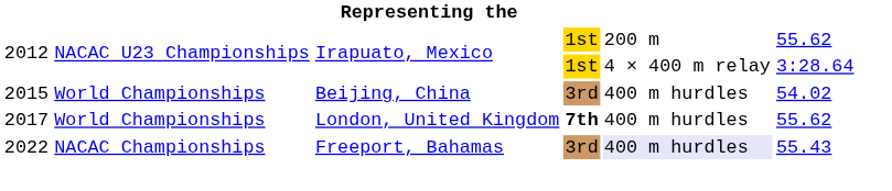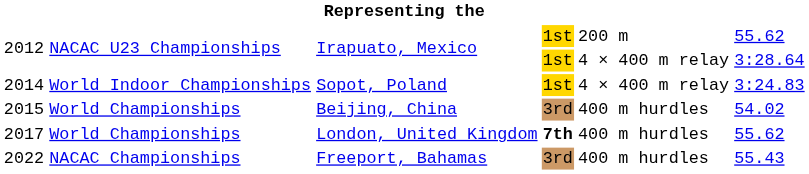 <table>
 <tr>
 <th colspan="6">Representing the </th>
 </tr>
 <tr>
 <td rowspan=2>2012</td>
 <td rowspan=2><a href='#'>NACAC U23 Championships</a></td>
 <td rowspan=2><a href='#'>Irapuato, Mexico</a></td>
 <td bgcolor=gold>1st</td>
 <td>200 m</td>
 <td><a href='#'>55.62</a></td>
 </tr>
 <tr>
 <td bgcolor=gold>1st</td>
 <td>4 × 400 m relay</td>
 <td><a href='#'>3:28.64</a></td>
+</tr>
+<tr>
+<td>2014</td>
+<td><a href='#'>World Indoor Championships</a></td>
+<td><a href='#'>Sopot, Poland</a></td>
+<td bgcolor=gold>1st</td>
+<td>4 × 400 m relay</td>
+<td><a href='#'>3:24.83</a></td>
 </tr>
 <tr>
 <td>2015</td>
 <td><a href='#'>World Championships</a></td>
 <td><a href='#'>Beijing, China</a></td>
 <td bgcolor=cc9966>3rd</td>
 <td>400 m hurdles</td>
 <td><a href='#'>54.02</a></td>
 </tr>
 <tr>
 <td>2017</td>
 <td><a href='#'>World Championships</a></td>
 <td><a href='#'>London, United Kingdom</a></td>
 <td><strong>7th</strong></td>
 <td>400 m hurdles</td>
 <td><a href='#'>55.62</a></td>
 </tr>
 <tr>
 <td>2022</td>
 <td><a href='#'>NACAC Championships</a></td>
 <td><a href='#'>Freeport, Bahamas</a></td>
 <td bgcolor=cc9966>3rd</td>
-<td style="background: lavender;">400 m hurdles</td>
+<td>400 m hurdles</td>
 <td><a href='#'>55.43</a></td>
 </tr>
 </table>
